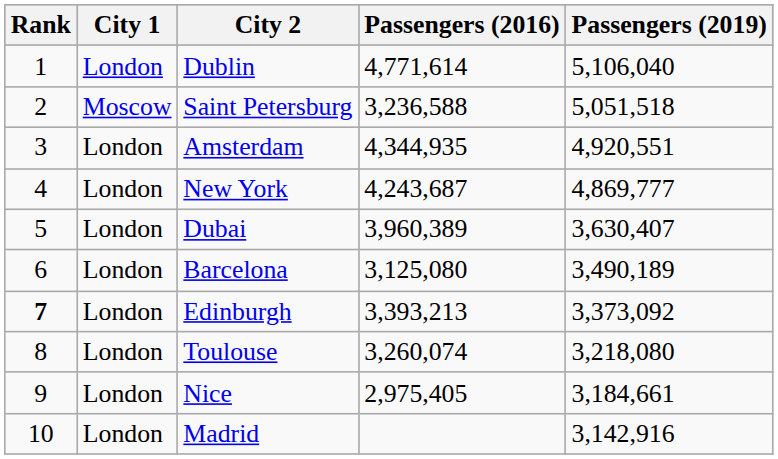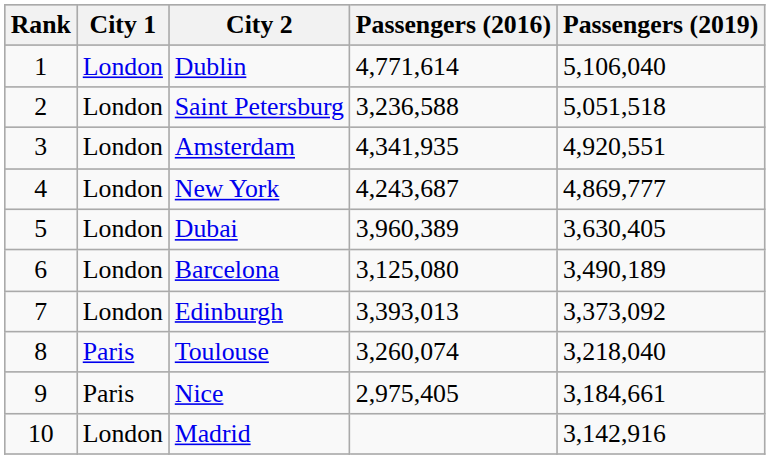 <table class="wikitable sortable"   align=>
 <tr style="background:lightgrey;">
 <th>Rank</th>
 <th>City 1</th>
 <th>City 2</th>
 <th>Passengers (2016)</th>
 <th>Passengers (2019)</th>
 </tr>
 <tr>
 <td align=center>1</td>
 <td> <a href='#'>London</a></td>
 <td> <a href='#'>Dublin</a></td>
 <td>4,771,614</td>
 <td>5,106,040</td>
 </tr>
 <tr>
 <td align=center>2</td>
-<td> <a href='#'>Moscow</a></td>
+<td> London</td>
 <td> <a href='#'>Saint Petersburg</a></td>
 <td>3,236,588</td>
 <td>5,051,518</td>
 </tr>
 <tr>
 <td align=center>3</td>
 <td> London</td>
 <td> <a href='#'>Amsterdam</a></td>
-<td>4,344,935</td>
+<td>4,341,935</td>
 <td>4,920,551</td>
 </tr>
 <tr>
 <td align=center>4</td>
 <td> London</td>
 <td> <a href='#'>New York</a></td>
 <td>4,243,687</td>
 <td>4,869,777</td>
 </tr>
 <tr>
 <td align=center>5</td>
 <td> London</td>
 <td> <a href='#'>Dubai</a></td>
 <td>3,960,389</td>
-<td>3,630,407</td>
+<td>3,630,405</td>
 </tr>
 <tr>
 <td align=center>6</td>
 <td> London</td>
 <td> <a href='#'>Barcelona</a></td>
 <td>3,125,080</td>
 <td>3,490,189</td>
 </tr>
 <tr>
-<td align=center><strong>7</strong></td>
+<td align=center>7</td>
 <td> London</td>
 <td> <a href='#'>Edinburgh</a></td>
-<td>3,393,213</td>
+<td>3,393,013</td>
 <td>3,373,092</td>
 </tr>
 <tr>
 <td align=center>8</td>
-<td> London</td>
+<td> <a href='#'>Paris</a></td>
 <td> <a href='#'>Toulouse</a></td>
 <td>3,260,074</td>
-<td>3,218,080</td>
+<td>3,218,040</td>
 </tr>
 <tr>
 <td align=center>9</td>
-<td> London</td>
+<td> Paris</td>
 <td> <a href='#'>Nice</a></td>
 <td>2,975,405</td>
 <td>3,184,661</td>
 </tr>
 <tr>
 <td align=center>10</td>
 <td> London</td>
 <td> <a href='#'>Madrid</a></td>
 <td></td>
 <td>3,142,916</td>
 </tr>
 </table>
